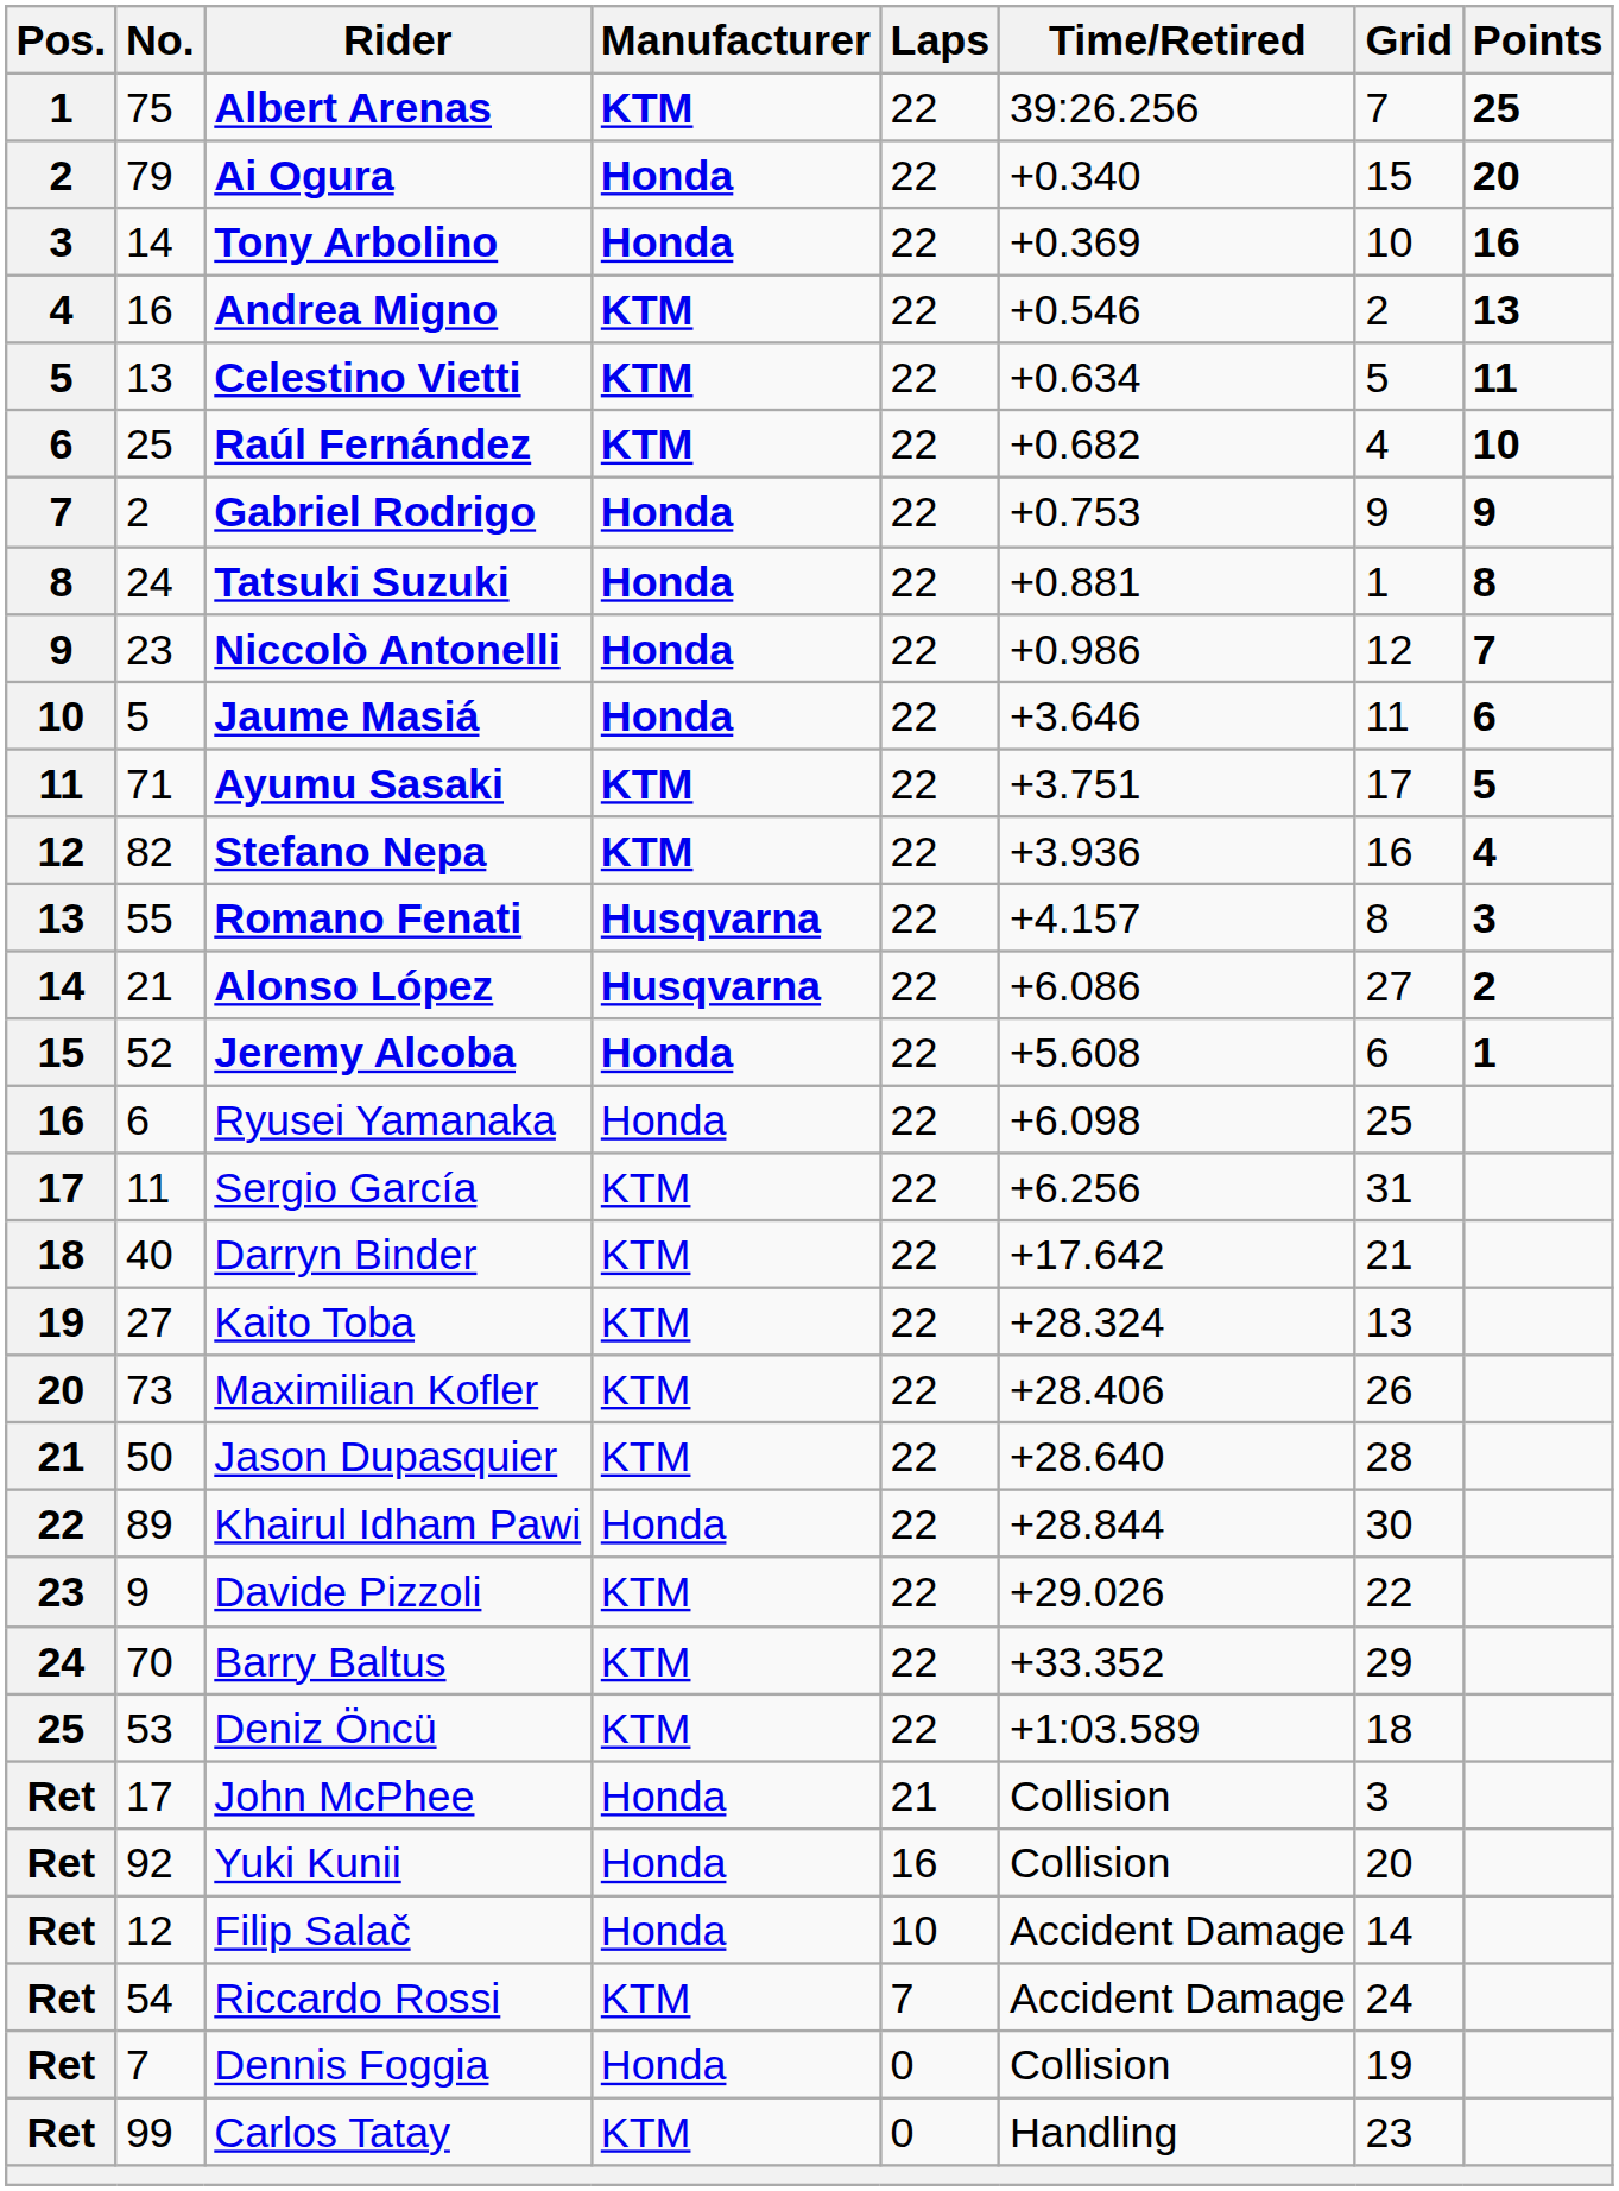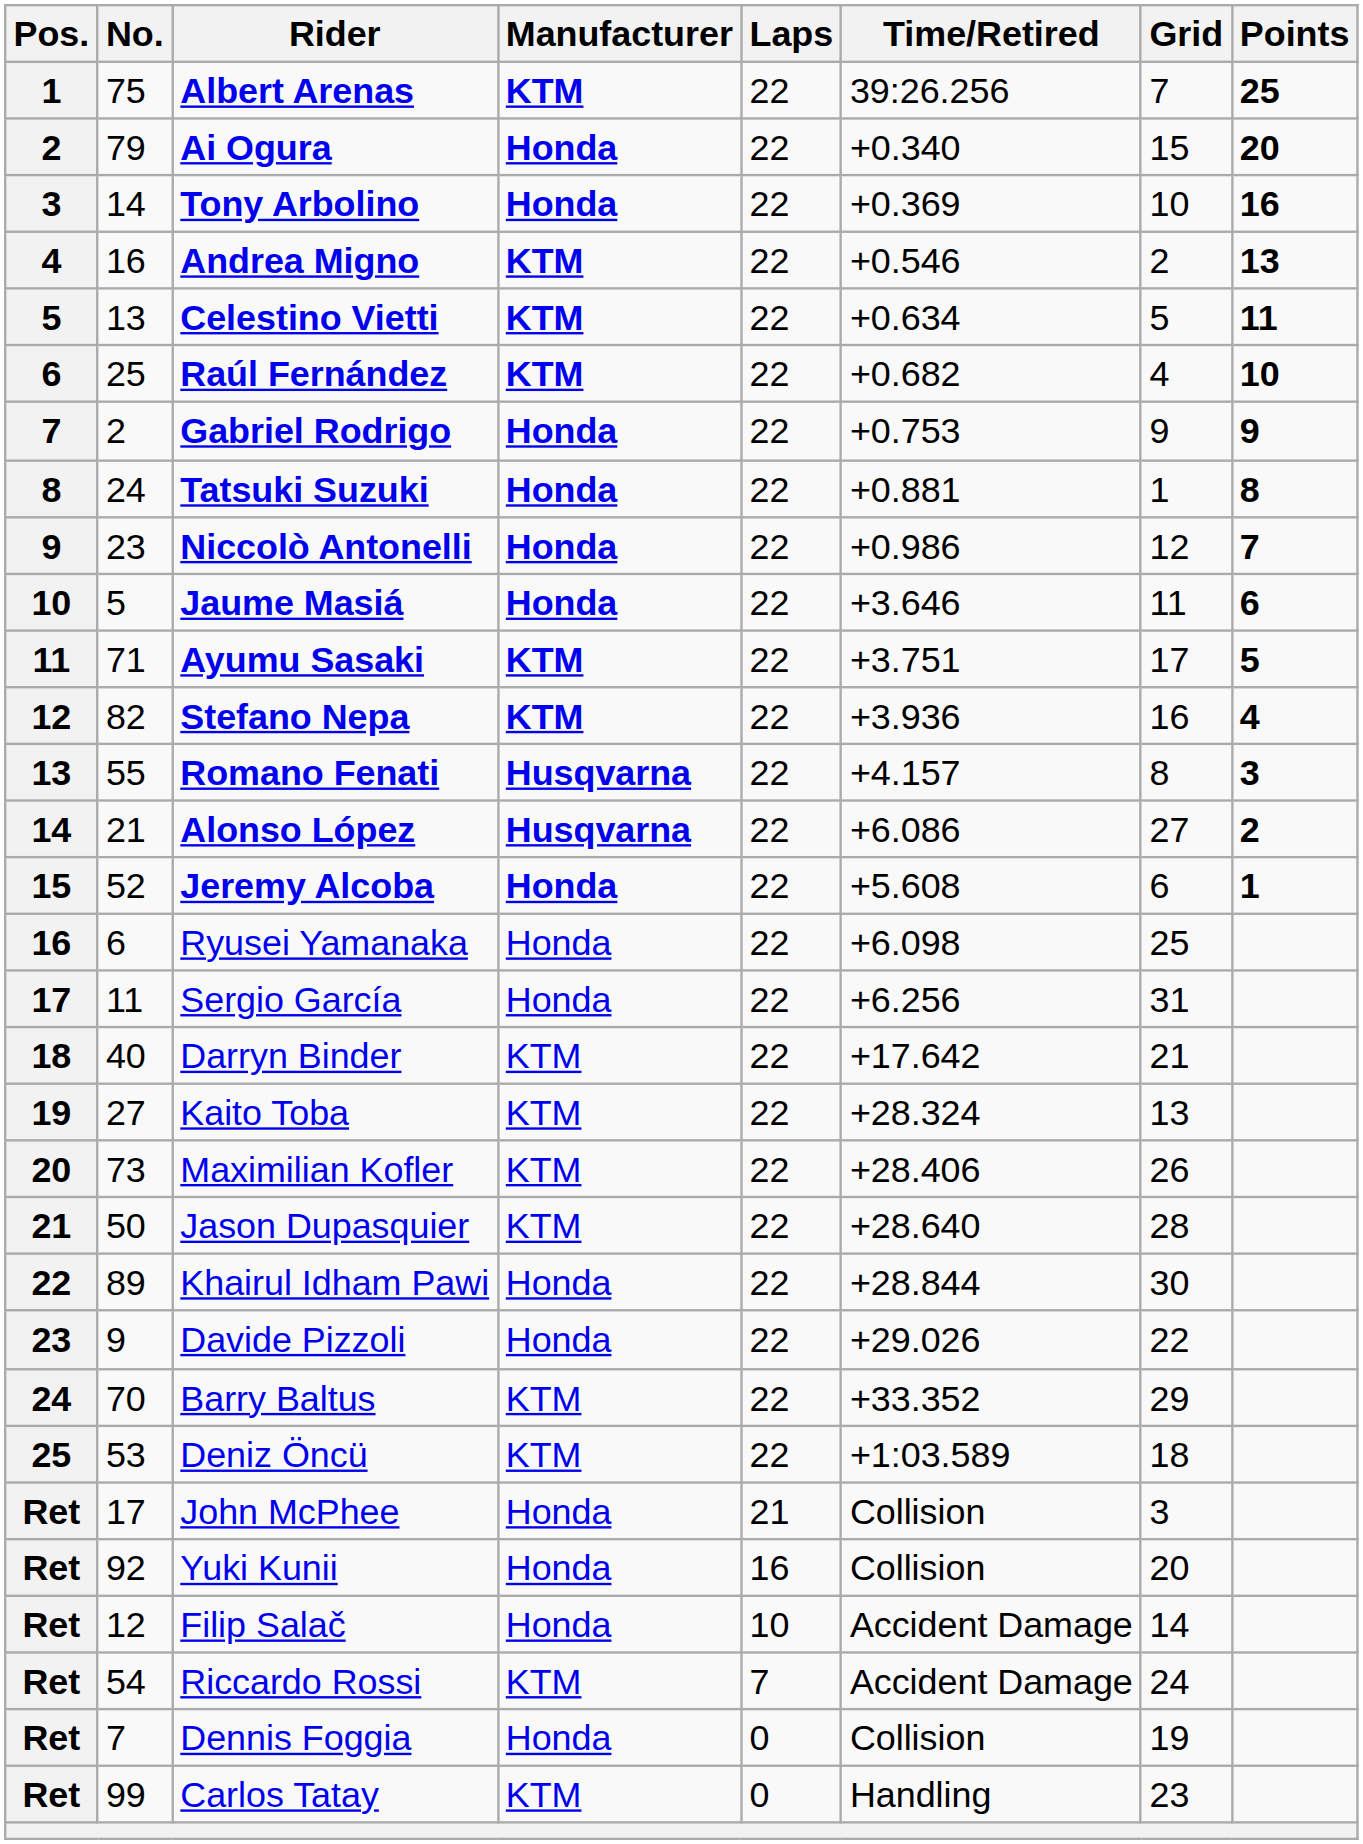 <table class="wikitable" style="font-size: 95%;">
 <tr>
 <th>Pos.</th>
 <th>No.</th>
 <th>Rider</th>
 <th>Manufacturer</th>
 <th>Laps</th>
 <th>Time/Retired</th>
 <th>Grid</th>
 <th>Points</th>
 </tr>
 <tr>
 <th>1</th>
 <td>75</td>
 <td> <strong><a href='#'>Albert Arenas</a></strong></td>
 <td><strong><a href='#'>KTM</a></strong></td>
 <td>22</td>
 <td>39:26.256</td>
 <td>7</td>
 <td><strong>25</strong></td>
 </tr>
 <tr>
 <th>2</th>
 <td>79</td>
 <td> <strong><a href='#'>Ai Ogura</a></strong></td>
 <td><strong><a href='#'>Honda</a></strong></td>
 <td>22</td>
 <td>+0.340</td>
 <td>15</td>
 <td><strong>20</strong></td>
 </tr>
 <tr>
 <th>3</th>
 <td>14</td>
 <td> <strong><a href='#'>Tony Arbolino</a></strong></td>
 <td><strong><a href='#'>Honda</a></strong></td>
 <td>22</td>
 <td>+0.369</td>
 <td>10</td>
 <td><strong>16</strong></td>
 </tr>
 <tr>
 <th>4</th>
 <td>16</td>
 <td> <strong><a href='#'>Andrea Migno</a></strong></td>
 <td><strong><a href='#'>KTM</a></strong></td>
 <td>22</td>
 <td>+0.546</td>
 <td>2</td>
 <td><strong>13</strong></td>
 </tr>
 <tr>
 <th>5</th>
 <td>13</td>
 <td> <strong><a href='#'>Celestino Vietti</a></strong></td>
 <td><strong><a href='#'>KTM</a></strong></td>
 <td>22</td>
 <td>+0.634</td>
 <td>5</td>
 <td><strong>11</strong></td>
 </tr>
 <tr>
 <th>6</th>
 <td>25</td>
 <td> <strong><a href='#'>Raúl Fernández</a></strong></td>
 <td><strong><a href='#'>KTM</a></strong></td>
 <td>22</td>
 <td>+0.682</td>
 <td>4</td>
 <td><strong>10</strong></td>
 </tr>
 <tr>
 <th>7</th>
 <td>2</td>
 <td> <strong><a href='#'>Gabriel Rodrigo</a></strong></td>
 <td><strong><a href='#'>Honda</a></strong></td>
 <td>22</td>
 <td>+0.753</td>
 <td>9</td>
 <td><strong>9</strong></td>
 </tr>
 <tr>
 <th>8</th>
 <td>24</td>
 <td> <strong><a href='#'>Tatsuki Suzuki</a></strong></td>
 <td><strong><a href='#'>Honda</a></strong></td>
 <td>22</td>
 <td>+0.881</td>
 <td>1</td>
 <td><strong>8</strong></td>
 </tr>
 <tr>
 <th>9</th>
 <td>23</td>
 <td> <strong><a href='#'>Niccolò Antonelli</a></strong></td>
 <td><strong><a href='#'>Honda</a></strong></td>
 <td>22</td>
 <td>+0.986</td>
 <td>12</td>
 <td><strong>7</strong></td>
 </tr>
 <tr>
 <th>10</th>
 <td>5</td>
 <td> <strong><a href='#'>Jaume Masiá</a></strong></td>
 <td><strong><a href='#'>Honda</a></strong></td>
 <td>22</td>
 <td>+3.646</td>
 <td>11</td>
 <td><strong>6</strong></td>
 </tr>
 <tr>
 <th>11</th>
 <td>71</td>
 <td> <strong><a href='#'>Ayumu Sasaki</a></strong></td>
 <td><strong><a href='#'>KTM</a></strong></td>
 <td>22</td>
 <td>+3.751</td>
 <td>17</td>
 <td><strong>5</strong></td>
 </tr>
 <tr>
 <th>12</th>
 <td>82</td>
 <td> <strong><a href='#'>Stefano Nepa</a></strong></td>
 <td><strong><a href='#'>KTM</a></strong></td>
 <td>22</td>
 <td>+3.936</td>
 <td>16</td>
 <td><strong>4</strong></td>
 </tr>
 <tr>
 <th>13</th>
 <td>55</td>
 <td> <strong><a href='#'>Romano Fenati</a></strong></td>
 <td><strong><a href='#'>Husqvarna</a></strong></td>
 <td>22</td>
 <td>+4.157</td>
 <td>8</td>
 <td><strong>3</strong></td>
 </tr>
 <tr>
 <th>14</th>
 <td>21</td>
 <td> <strong><a href='#'>Alonso López</a></strong></td>
 <td><strong><a href='#'>Husqvarna</a></strong></td>
 <td>22</td>
 <td>+6.086</td>
 <td>27</td>
 <td><strong>2</strong></td>
 </tr>
 <tr>
 <th>15</th>
 <td>52</td>
 <td> <strong><a href='#'>Jeremy Alcoba</a></strong></td>
 <td><strong><a href='#'>Honda</a></strong></td>
 <td>22</td>
 <td>+5.608</td>
 <td>6</td>
 <td><strong>1</strong></td>
 </tr>
 <tr>
 <th>16</th>
 <td>6</td>
 <td> <a href='#'>Ryusei Yamanaka</a></td>
 <td><a href='#'>Honda</a></td>
 <td>22</td>
 <td>+6.098</td>
 <td>25</td>
 <td></td>
 </tr>
 <tr>
 <th>17</th>
 <td>11</td>
 <td> <a href='#'>Sergio García</a></td>
-<td><a href='#'>KTM</a></td>
+<td><a href='#'>Honda</a></td>
 <td>22</td>
 <td>+6.256</td>
 <td>31</td>
 <td></td>
 </tr>
 <tr>
 <th>18</th>
 <td>40</td>
 <td> <a href='#'>Darryn Binder</a></td>
 <td><a href='#'>KTM</a></td>
 <td>22</td>
 <td>+17.642</td>
 <td>21</td>
 <td></td>
 </tr>
 <tr>
 <th>19</th>
 <td>27</td>
 <td> <a href='#'>Kaito Toba</a></td>
 <td><a href='#'>KTM</a></td>
 <td>22</td>
 <td>+28.324</td>
 <td>13</td>
 <td></td>
 </tr>
 <tr>
 <th>20</th>
 <td>73</td>
 <td> <a href='#'>Maximilian Kofler</a></td>
 <td><a href='#'>KTM</a></td>
 <td>22</td>
 <td>+28.406</td>
 <td>26</td>
 <td></td>
 </tr>
 <tr>
 <th>21</th>
 <td>50</td>
 <td> <a href='#'>Jason Dupasquier</a></td>
 <td><a href='#'>KTM</a></td>
 <td>22</td>
 <td>+28.640</td>
 <td>28</td>
 <td></td>
 </tr>
 <tr>
 <th>22</th>
 <td>89</td>
 <td> <a href='#'>Khairul Idham Pawi</a></td>
 <td><a href='#'>Honda</a></td>
 <td>22</td>
 <td>+28.844</td>
 <td>30</td>
 <td></td>
 </tr>
 <tr>
 <th>23</th>
 <td>9</td>
 <td> <a href='#'>Davide Pizzoli</a></td>
-<td><a href='#'>KTM</a></td>
+<td><a href='#'>Honda</a></td>
 <td>22</td>
 <td>+29.026</td>
 <td>22</td>
 <td></td>
 </tr>
 <tr>
 <th>24</th>
 <td>70</td>
 <td> <a href='#'>Barry Baltus</a></td>
 <td><a href='#'>KTM</a></td>
 <td>22</td>
 <td>+33.352</td>
 <td>29</td>
 <td></td>
 </tr>
 <tr>
 <th>25</th>
 <td>53</td>
 <td> <a href='#'>Deniz Öncü</a></td>
 <td><a href='#'>KTM</a></td>
 <td>22</td>
 <td>+1:03.589</td>
 <td>18</td>
 <td></td>
 </tr>
 <tr>
 <th>Ret</th>
 <td>17</td>
 <td> <a href='#'>John McPhee</a></td>
 <td><a href='#'>Honda</a></td>
 <td>21</td>
 <td>Collision</td>
 <td>3</td>
 <td></td>
 </tr>
 <tr>
 <th>Ret</th>
 <td>92</td>
 <td> <a href='#'>Yuki Kunii</a></td>
 <td><a href='#'>Honda</a></td>
 <td>16</td>
 <td>Collision</td>
 <td>20</td>
 <td></td>
 </tr>
 <tr>
 <th>Ret</th>
 <td>12</td>
 <td> <a href='#'>Filip Salač</a></td>
 <td><a href='#'>Honda</a></td>
 <td>10</td>
 <td>Accident Damage</td>
 <td>14</td>
 <td></td>
 </tr>
 <tr>
 <th>Ret</th>
 <td>54</td>
 <td> <a href='#'>Riccardo Rossi</a></td>
 <td><a href='#'>KTM</a></td>
 <td>7</td>
 <td>Accident Damage</td>
 <td>24</td>
 <td></td>
 </tr>
 <tr>
 <th>Ret</th>
 <td>7</td>
 <td> <a href='#'>Dennis Foggia</a></td>
 <td><a href='#'>Honda</a></td>
 <td>0</td>
 <td>Collision</td>
 <td>19</td>
 <td></td>
 </tr>
 <tr>
 <th>Ret</th>
 <td>99</td>
 <td> <a href='#'>Carlos Tatay</a></td>
 <td><a href='#'>KTM</a></td>
 <td>0</td>
 <td>Handling</td>
 <td>23</td>
 <td></td>
 </tr>
 <tr>
 <th colspan=8></th>
 </tr>
 </table>
